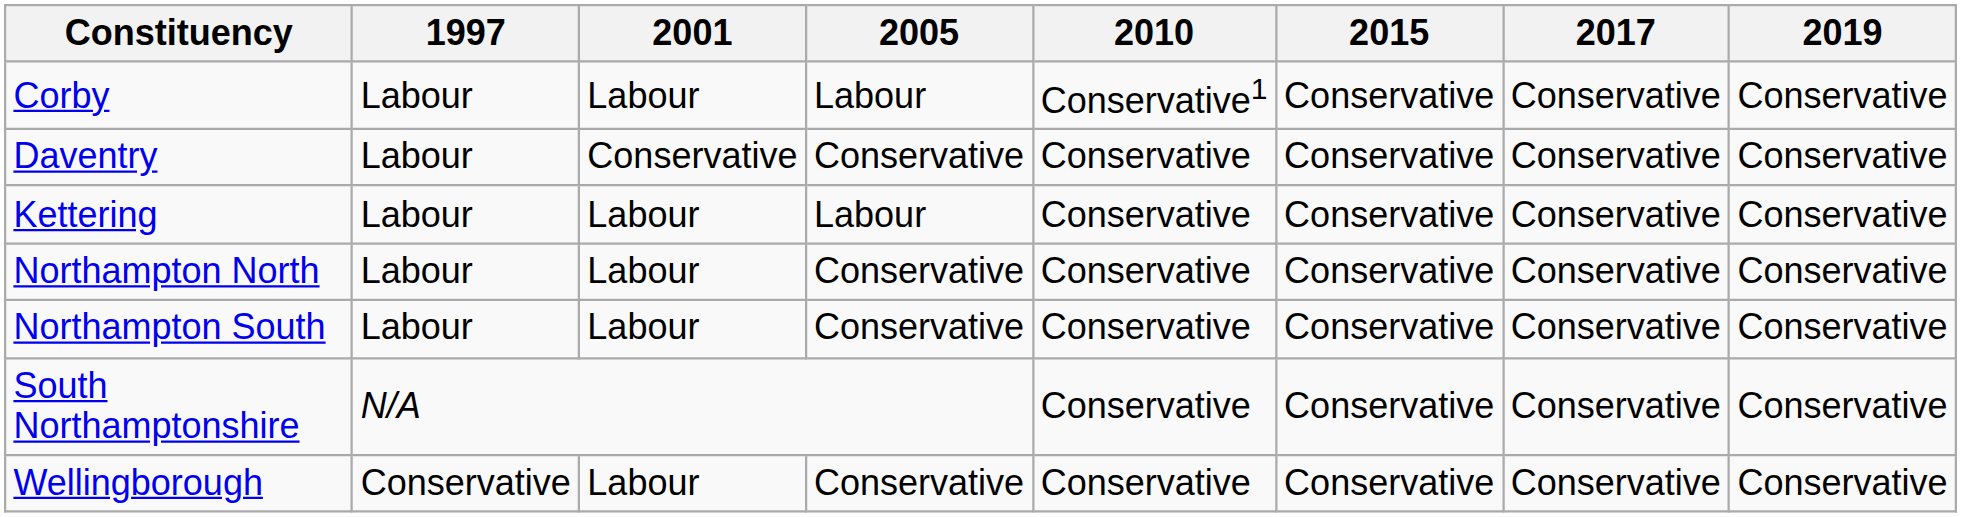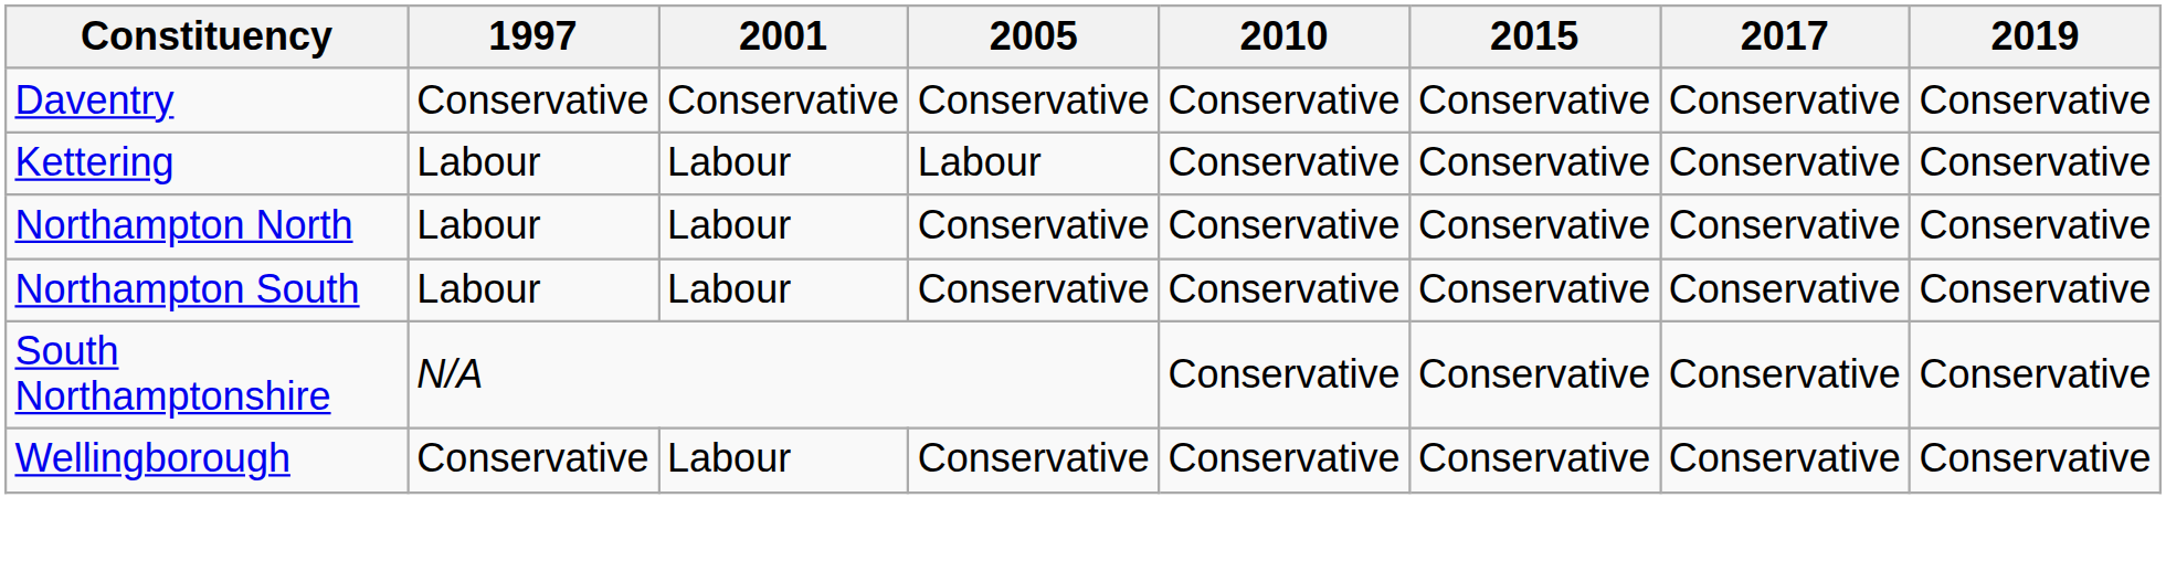 <table class="wikitable">
 <tr>
 <th>Constituency</th>
 <th>1997</th>
 <th>2001</th>
 <th>2005</th>
 <th>2010</th>
 <th>2015</th>
 <th>2017</th>
 <th>2019</th>
 </tr>
 <tr>
-<td><a href='#'>Corby</a></td>
-<td bgcolor=>Labour</td>
-<td bgcolor=>Labour</td>
-<td bgcolor=>Labour</td>
-<td bgcolor=>Conservative<sup>1</sup></td>
+<td><a href='#'>Daventry</a></td>
 <td bgcolor=>Conservative</td>
-<td bgcolor=>Conservative</td>
-<td bgcolor=>Conservative</td>
-</tr>
-<tr>
-<td><a href='#'>Daventry</a></td>
-<td bgcolor=>Labour</td>
 <td bgcolor=>Conservative</td>
 <td bgcolor=>Conservative</td>
 <td bgcolor=>Conservative</td>
 <td bgcolor=>Conservative</td>
 <td bgcolor=>Conservative</td>
 <td bgcolor=>Conservative</td>
 </tr>
 <tr>
 <td><a href='#'>Kettering</a></td>
 <td bgcolor=>Labour</td>
 <td bgcolor=>Labour</td>
 <td bgcolor=>Labour</td>
 <td bgcolor=>Conservative</td>
 <td bgcolor=>Conservative</td>
 <td bgcolor=>Conservative</td>
 <td bgcolor=>Conservative</td>
 </tr>
 <tr>
 <td><a href='#'>Northampton North</a></td>
 <td bgcolor=>Labour</td>
 <td bgcolor=>Labour</td>
 <td bgcolor=>Conservative</td>
 <td bgcolor=>Conservative</td>
 <td bgcolor=>Conservative</td>
 <td bgcolor=>Conservative</td>
 <td bgcolor=>Conservative</td>
 </tr>
 <tr>
 <td><a href='#'>Northampton South</a></td>
 <td bgcolor=>Labour</td>
 <td bgcolor=>Labour</td>
 <td bgcolor=>Conservative</td>
 <td bgcolor=>Conservative</td>
 <td bgcolor=>Conservative</td>
 <td bgcolor=>Conservative</td>
 <td bgcolor=>Conservative</td>
 </tr>
 <tr>
 <td><a href='#'>South Northamptonshire</a></td>
 <td colspan="3"><em>N/A</em></td>
 <td bgcolor=>Conservative</td>
 <td bgcolor=>Conservative</td>
 <td bgcolor=>Conservative</td>
 <td bgcolor=>Conservative</td>
 </tr>
 <tr>
 <td><a href='#'>Wellingborough</a></td>
 <td bgcolor=>Conservative</td>
 <td bgcolor=>Labour</td>
 <td bgcolor=>Conservative</td>
 <td bgcolor=>Conservative</td>
 <td bgcolor=>Conservative</td>
 <td bgcolor=>Conservative</td>
 <td bgcolor=>Conservative</td>
 </tr>
 </table>
